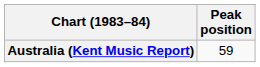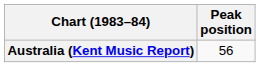 <table class="wikitable plainrowheaders" style="text-align:center">
 <tr>
 <th>Chart (1983–84)</th>
 <th>Peak<br>position</th>
 </tr>
 <tr>
 <th scope="row">Australia (<a href='#'>Kent Music Report</a>)</th>
-<td>59</td>
+<td>56</td>
 </tr>
 </table>
